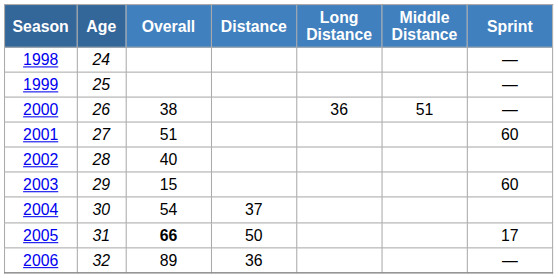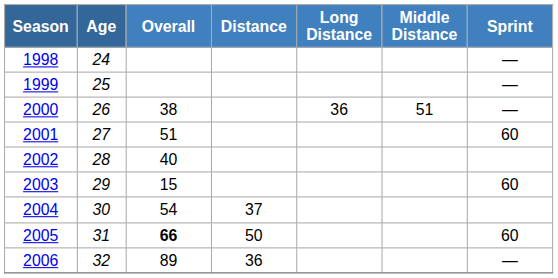 <table class="wikitable" style="font-size:95%; text-align:center; border:grey solid 1px; border-collapse:collapse; background:#ffffff;">
 <tr>
 <th style="background-color:#369; color:white; width:60px;" rowspan="2"> Season </th>
 <th style="background-color:#369; color:white; width:40px;" rowspan="2"> Age </th>
 </tr>
 <tr>
 <th style="background-color:#4180be; color:white; width:75px;">Overall</th>
 <th style="background-color:#4180be; color:white; width:75px;">Distance</th>
 <th style="background-color:#4180be; color:white; width:75px;">Long Distance</th>
 <th style="background-color:#4180be; color:white; width:75px;">Middle Distance</th>
 <th style="background-color:#4180be; color:white; width:75px;">Sprint</th>
 </tr>
 <tr>
 <td><a href='#'>1998</a></td>
 <td><em>24</em></td>
 <td></td>
 <td></td>
 <td></td>
 <td></td>
 <td>—</td>
 </tr>
 <tr>
 <td><a href='#'>1999</a></td>
 <td><em>25</em></td>
 <td></td>
 <td></td>
 <td></td>
 <td></td>
 <td>—</td>
 </tr>
 <tr>
 <td><a href='#'>2000</a></td>
 <td><em>26</em></td>
 <td>38</td>
 <td></td>
 <td>36</td>
 <td>51</td>
 <td>—</td>
 </tr>
 <tr>
 <td><a href='#'>2001</a></td>
 <td><em>27</em></td>
 <td>51</td>
 <td></td>
 <td></td>
 <td></td>
 <td>60</td>
 </tr>
 <tr>
 <td><a href='#'>2002</a></td>
 <td><em>28</em></td>
 <td>40</td>
 <td></td>
 <td></td>
 <td></td>
 <td></td>
 </tr>
 <tr>
 <td><a href='#'>2003</a></td>
 <td><em>29</em></td>
 <td>15</td>
 <td></td>
 <td></td>
 <td></td>
 <td>60</td>
 </tr>
 <tr>
 <td><a href='#'>2004</a></td>
 <td><em>30</em></td>
 <td>54</td>
 <td>37</td>
 <td></td>
 <td></td>
 <td></td>
 </tr>
 <tr>
 <td><a href='#'>2005</a></td>
 <td><em>31</em></td>
 <td><strong>66</strong></td>
 <td>50</td>
 <td></td>
 <td></td>
-<td>17</td>
+<td>60</td>
 </tr>
 <tr>
 <td><a href='#'>2006</a></td>
 <td><em>32</em></td>
 <td>89</td>
 <td>36</td>
 <td></td>
 <td></td>
 <td>—</td>
 </tr>
 <tr>
 </tr>
 </table>
